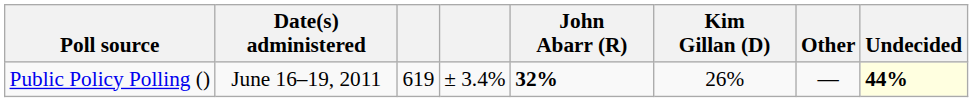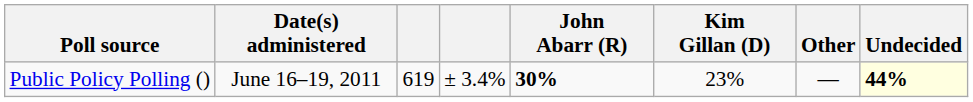 <table class="wikitable">
 <tr valign= bottom>
 <th>Poll source</th>
 <th style="width:130px;">Date(s)<br>administered</th>
 <th></th>
 <th></th>
 <th style="width:100px;">John<br>Abarr (R)</th>
 <th style="width:100px;">Kim<br>Gillan (D)</th>
 <th>Other</th>
 <th>Undecided</th>
 </tr>
 <tr>
 <td><a href='#'>Public Policy Polling</a> ()</td>
 <td align=center>June 16–19, 2011</td>
 <td align=center>619</td>
 <td align=center>± 3.4%</td>
-<td><strong>32%</strong></td>
-<td align=center>26%</td>
+<td><strong>30%</strong></td>
+<td align=center>23%</td>
 <td align=center>—</td>
 <td style="background: lightyellow;"><strong>44%</strong></td>
 </tr>
 </table>
